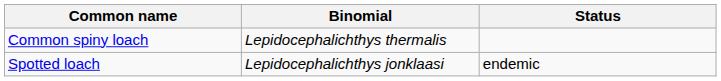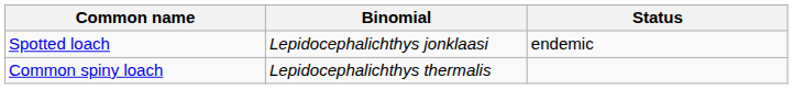 <table width=60% class="wikitable">
 <tr>
 <th width=20%>Common name</th>
 <th width=20%>Binomial</th>
 <th width=20%>Status</th>
 </tr>
 <tr>
+<td><a href='#'>Spotted loach</a></td>
+<td><em>Lepidocephalichthys jonklaasi</em></td>
+<td>endemic</td>
+</tr>
+<tr>
 <td><a href='#'>Common spiny loach</a><br></td>
 <td><em>Lepidocephalichthys thermalis</em></td>
 <td></td>
 </tr>
-<tr>
-<td><a href='#'>Spotted loach</a></td>
-<td><em>Lepidocephalichthys jonklaasi</em></td>
-<td>endemic</td>
-</tr>
 </table>
